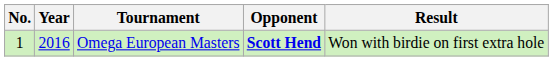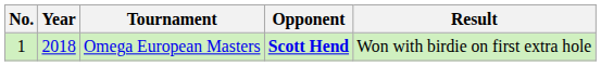 <table class="wikitable" style="font-size:95%;">
 <tr>
 <th>No.</th>
 <th>Year</th>
 <th>Tournament</th>
 <th>Opponent</th>
 <th>Result</th>
 </tr>
 <tr style="background:#D0F0C0;">
 <td align=center>1</td>
-<td><a href='#'>2016</a></td>
+<td><a href='#'>2018</a></td>
 <td><a href='#'>Omega European Masters</a></td>
 <td><strong> <a href='#'>Scott Hend</a></strong></td>
 <td>Won with birdie on first extra hole</td>
 </tr>
 </table>
